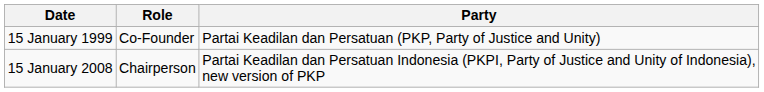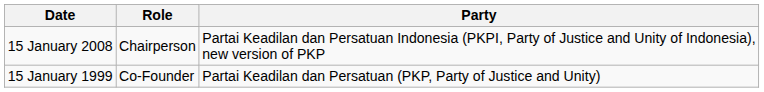 <table class="wikitable">
 <tr>
 <th>Date</th>
 <th>Role</th>
 <th>Party</th>
 </tr>
 <tr>
+<td>15 January 2008</td>
+<td>Chairperson</td>
+<td>Partai Keadilan dan Persatuan Indonesia (PKPI, Party of Justice and Unity of Indonesia),<br>new version of PKP</td>
+</tr>
+<tr>
 <td>15 January 1999</td>
 <td>Co-Founder</td>
 <td>Partai Keadilan dan Persatuan (PKP, Party of Justice and Unity)</td>
 </tr>
-<tr>
-<td>15 January 2008</td>
-<td>Chairperson</td>
-<td>Partai Keadilan dan Persatuan Indonesia (PKPI, Party of Justice and Unity of Indonesia),<br>new version of PKP</td>
-</tr>
 </table>
